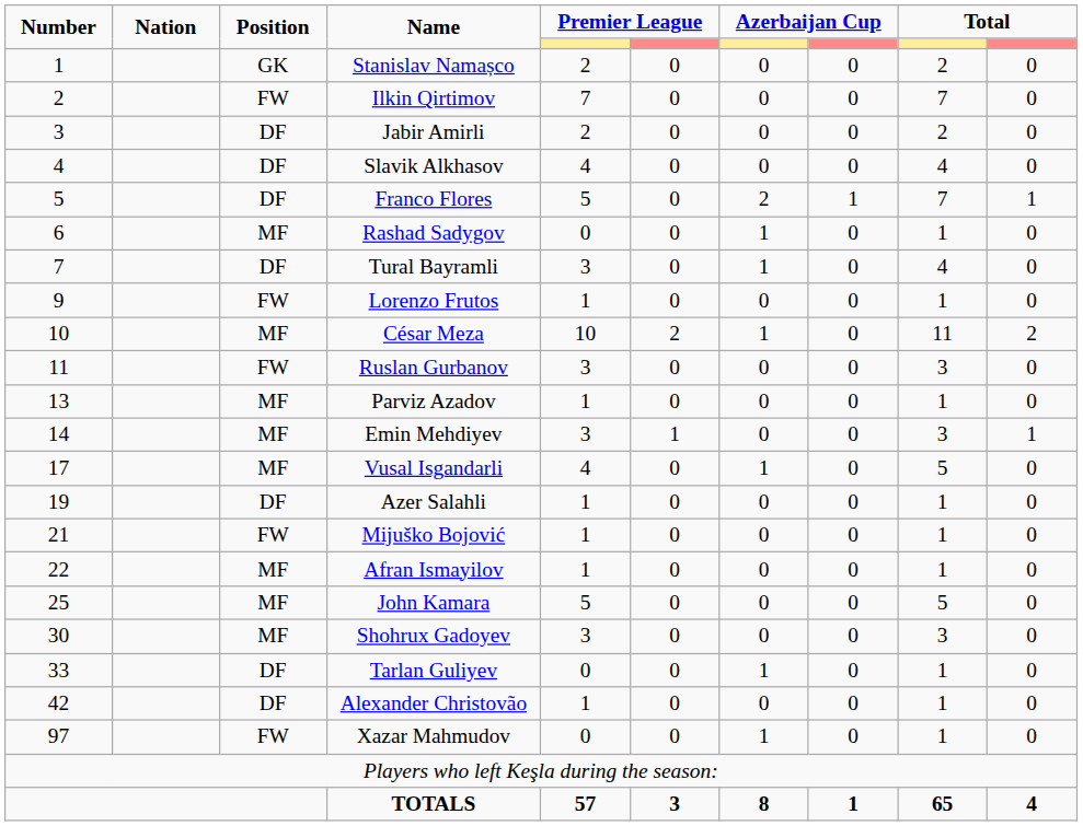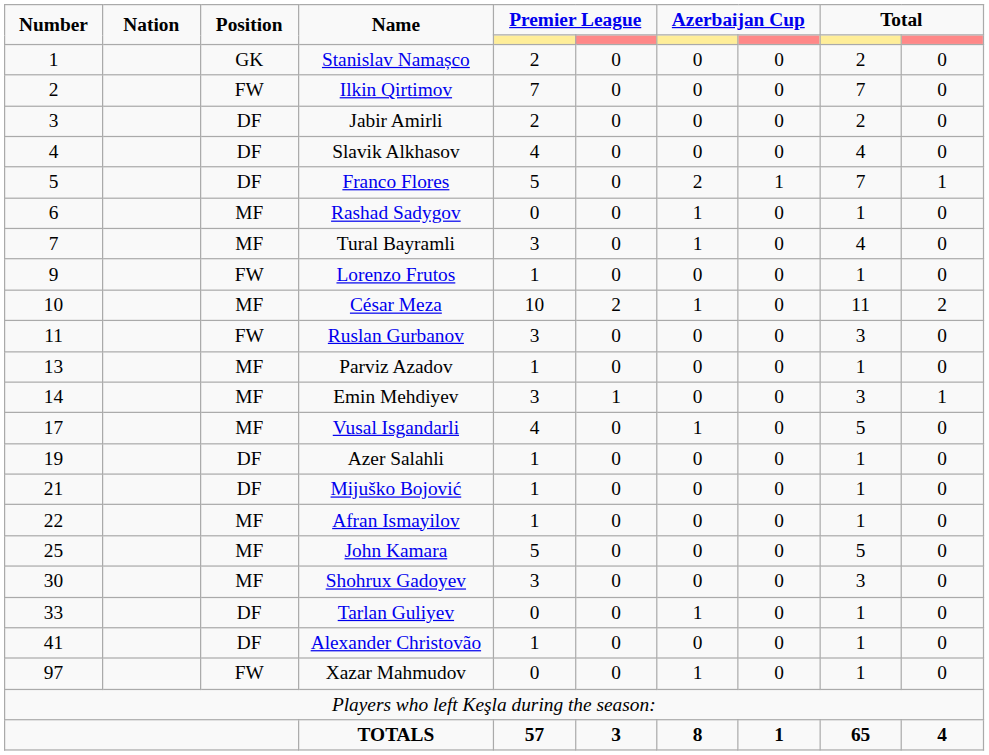 <table class="wikitable" style="font-size: 100%; text-align: center;">
 <tr>
 <td rowspan="2" width="10%" align="center"><strong>Number</strong></td>
 <td rowspan="2" width="10%" align="center"><strong>Nation</strong></td>
 <td rowspan="2" width="10%" align="center"><strong>Position</strong></td>
 <td rowspan="2" width="20%" align="center"><strong>Name</strong></td>
 <td colspan="2" align="center"><strong><a href='#'>Premier League</a></strong></td>
 <td colspan="2" align="center"><strong><a href='#'>Azerbaijan Cup</a></strong></td>
 <td colspan="2" align="center"><strong>Total</strong></td>
 </tr>
 <tr>
 <th width=60 style="background: #FFEE99"></th>
 <th width=60 style="background: #FF8888"></th>
 <th width=60 style="background: #FFEE99"></th>
 <th width=60 style="background: #FF8888"></th>
 <th width=60 style="background: #FFEE99"></th>
 <th width=60 style="background: #FF8888"></th>
 </tr>
 <tr>
 <td>1</td>
 <td></td>
 <td>GK</td>
 <td><a href='#'>Stanislav Namașco</a></td>
 <td>2</td>
 <td>0</td>
 <td>0</td>
 <td>0</td>
 <td>2</td>
 <td>0</td>
 </tr>
 <tr>
 <td>2</td>
 <td></td>
 <td>FW</td>
 <td><a href='#'>Ilkin Qirtimov</a></td>
 <td>7</td>
 <td>0</td>
 <td>0</td>
 <td>0</td>
 <td>7</td>
 <td>0</td>
 </tr>
 <tr>
 <td>3</td>
 <td></td>
 <td>DF</td>
 <td>Jabir Amirli</td>
 <td>2</td>
 <td>0</td>
 <td>0</td>
 <td>0</td>
 <td>2</td>
 <td>0</td>
 </tr>
 <tr>
 <td>4</td>
 <td></td>
 <td>DF</td>
 <td>Slavik Alkhasov</td>
 <td>4</td>
 <td>0</td>
 <td>0</td>
 <td>0</td>
 <td>4</td>
 <td>0</td>
 </tr>
 <tr>
 <td>5</td>
 <td></td>
 <td>DF</td>
 <td><a href='#'>Franco Flores</a></td>
 <td>5</td>
 <td>0</td>
 <td>2</td>
 <td>1</td>
 <td>7</td>
 <td>1</td>
 </tr>
 <tr>
 <td>6</td>
 <td></td>
 <td>MF</td>
 <td><a href='#'>Rashad Sadygov</a></td>
 <td>0</td>
 <td>0</td>
 <td>1</td>
 <td>0</td>
 <td>1</td>
 <td>0</td>
 </tr>
 <tr>
 <td>7</td>
 <td></td>
-<td>DF</td>
+<td>MF</td>
 <td>Tural Bayramli</td>
 <td>3</td>
 <td>0</td>
 <td>1</td>
 <td>0</td>
 <td>4</td>
 <td>0</td>
 </tr>
 <tr>
 <td>9</td>
 <td></td>
 <td>FW</td>
 <td><a href='#'>Lorenzo Frutos</a></td>
 <td>1</td>
 <td>0</td>
 <td>0</td>
 <td>0</td>
 <td>1</td>
 <td>0</td>
 </tr>
 <tr>
 <td>10</td>
 <td></td>
 <td>MF</td>
 <td><a href='#'>César Meza</a></td>
 <td>10</td>
 <td>2</td>
 <td>1</td>
 <td>0</td>
 <td>11</td>
 <td>2</td>
 </tr>
 <tr>
 <td>11</td>
 <td></td>
 <td>FW</td>
 <td><a href='#'>Ruslan Gurbanov</a></td>
 <td>3</td>
 <td>0</td>
 <td>0</td>
 <td>0</td>
 <td>3</td>
 <td>0</td>
 </tr>
 <tr>
 <td>13</td>
 <td></td>
 <td>MF</td>
 <td>Parviz Azadov</td>
 <td>1</td>
 <td>0</td>
 <td>0</td>
 <td>0</td>
 <td>1</td>
 <td>0</td>
 </tr>
 <tr>
 <td>14</td>
 <td></td>
 <td>MF</td>
 <td>Emin Mehdiyev</td>
 <td>3</td>
 <td>1</td>
 <td>0</td>
 <td>0</td>
 <td>3</td>
 <td>1</td>
 </tr>
 <tr>
 <td>17</td>
 <td></td>
 <td>MF</td>
 <td><a href='#'>Vusal Isgandarli</a></td>
 <td>4</td>
 <td>0</td>
 <td>1</td>
 <td>0</td>
 <td>5</td>
 <td>0</td>
 </tr>
 <tr>
 <td>19</td>
 <td></td>
 <td>DF</td>
 <td>Azer Salahli</td>
 <td>1</td>
 <td>0</td>
 <td>0</td>
 <td>0</td>
 <td>1</td>
 <td>0</td>
 </tr>
 <tr>
 <td>21</td>
 <td></td>
-<td>FW</td>
+<td>DF</td>
 <td><a href='#'>Mijuško Bojović</a></td>
 <td>1</td>
 <td>0</td>
 <td>0</td>
 <td>0</td>
 <td>1</td>
 <td>0</td>
 </tr>
 <tr>
 <td>22</td>
 <td></td>
 <td>MF</td>
 <td><a href='#'>Afran Ismayilov</a></td>
 <td>1</td>
 <td>0</td>
 <td>0</td>
 <td>0</td>
 <td>1</td>
 <td>0</td>
 </tr>
 <tr>
 <td>25</td>
 <td></td>
 <td>MF</td>
 <td><a href='#'>John Kamara</a></td>
 <td>5</td>
 <td>0</td>
 <td>0</td>
 <td>0</td>
 <td>5</td>
 <td>0</td>
 </tr>
 <tr>
 <td>30</td>
 <td></td>
 <td>MF</td>
 <td><a href='#'>Shohrux Gadoyev</a></td>
 <td>3</td>
 <td>0</td>
 <td>0</td>
 <td>0</td>
 <td>3</td>
 <td>0</td>
 </tr>
 <tr>
 <td>33</td>
 <td></td>
 <td>DF</td>
 <td><a href='#'>Tarlan Guliyev</a></td>
 <td>0</td>
 <td>0</td>
 <td>1</td>
 <td>0</td>
 <td>1</td>
 <td>0</td>
 </tr>
 <tr>
-<td>42</td>
+<td>41</td>
 <td></td>
 <td>DF</td>
 <td><a href='#'>Alexander Christovão</a></td>
 <td>1</td>
 <td>0</td>
 <td>0</td>
 <td>0</td>
 <td>1</td>
 <td>0</td>
 </tr>
 <tr>
 <td>97</td>
 <td></td>
 <td>FW</td>
 <td>Xazar Mahmudov</td>
 <td>0</td>
 <td>0</td>
 <td>1</td>
 <td>0</td>
 <td>1</td>
 <td>0</td>
 </tr>
 <tr>
 <td colspan="14"><em>Players who left Keşla during the season:</em></td>
 </tr>
 <tr>
 <td colspan="3"></td>
 <td><strong>TOTALS</strong></td>
 <td><strong>57</strong></td>
 <td><strong>3</strong></td>
 <td><strong>8</strong></td>
 <td><strong>1</strong></td>
 <td><strong>65</strong></td>
 <td><strong>4</strong></td>
 </tr>
 </table>
